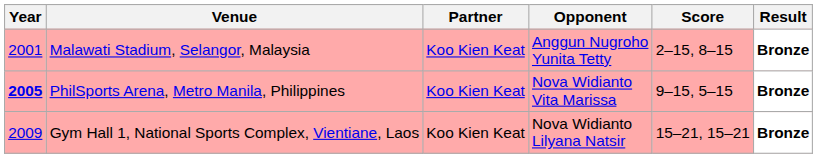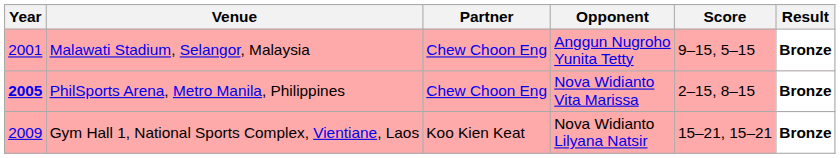 <table class="sortable wikitable" style="font-size: 90%;">
 <tr>
 <th>Year</th>
 <th>Venue</th>
 <th>Partner</th>
 <th>Opponent</th>
 <th>Score</th>
 <th>Result</th>
 </tr>
 <tr style="background:#FFAAAA">
 <td align="center"><a href='#'>2001</a></td>
 <td align="left"><a href='#'>Malawati Stadium</a>, <a href='#'>Selangor</a>, Malaysia</td>
-<td align="left"> <a href='#'>Koo Kien Keat</a></td>
+<td align="left"> <a href='#'>Chew Choon Eng</a></td>
 <td align="left"> <a href='#'>Anggun Nugroho</a><br> <a href='#'>Yunita Tetty</a></td>
-<td align="left">2–15, 8–15</td>
+<td align="left">9–15, 5–15</td>
 <td style="text-align:left; background:white"> <strong>Bronze</strong></td>
 </tr>
 <tr style="background:#FFAAAA">
 <td align="center"><strong><a href='#'>2005</a></strong></td>
 <td align="left"><a href='#'>PhilSports Arena</a>, <a href='#'>Metro Manila</a>, Philippines</td>
-<td align="left"> <a href='#'>Koo Kien Keat</a></td>
+<td align="left"> <a href='#'>Chew Choon Eng</a></td>
 <td align="left"> <a href='#'>Nova Widianto</a><br> <a href='#'>Vita Marissa</a></td>
-<td align="left">9–15, 5–15</td>
+<td align="left">2–15, 8–15</td>
 <td style="text-align:left; background:white"> <strong>Bronze</strong></td>
 </tr>
 <tr style="background:#FFAAAA">
 <td align="center"><a href='#'>2009</a></td>
 <td align="left">Gym Hall 1, National Sports Complex, <a href='#'>Vientiane</a>, Laos</td>
 <td align="left"> Koo Kien Keat</td>
 <td align="left"> Nova Widianto<br> <a href='#'>Lilyana Natsir</a></td>
 <td align="left">15–21, 15–21</td>
 <td style="text-align:left; background:white"> <strong>Bronze</strong></td>
 </tr>
 </table>
